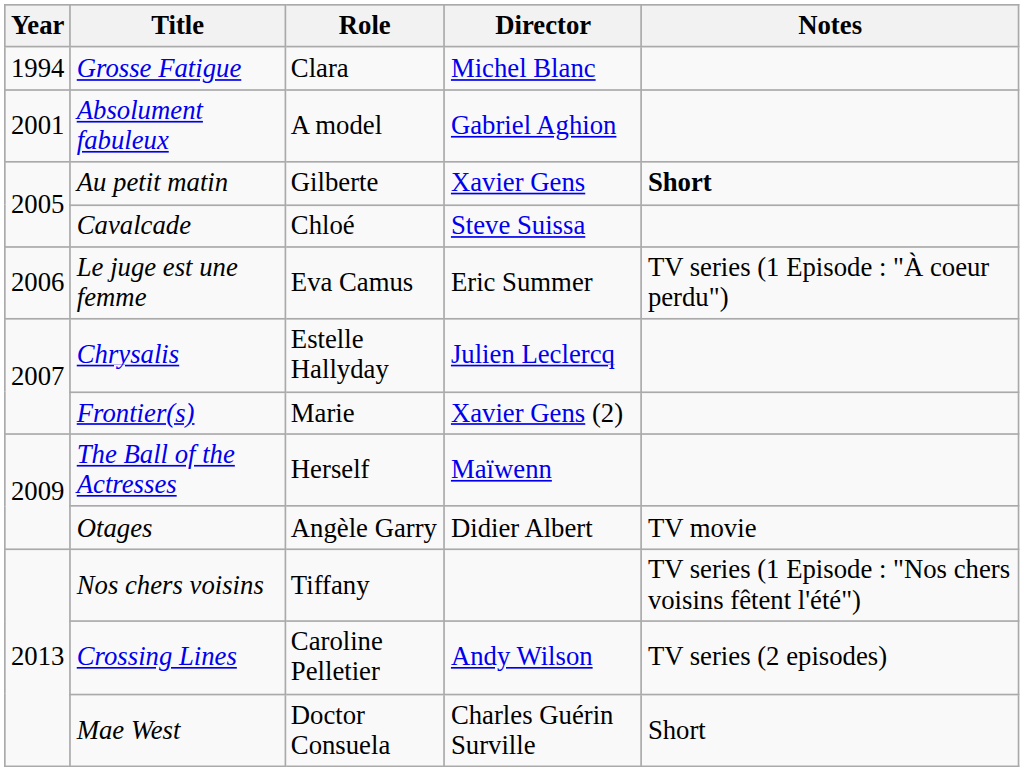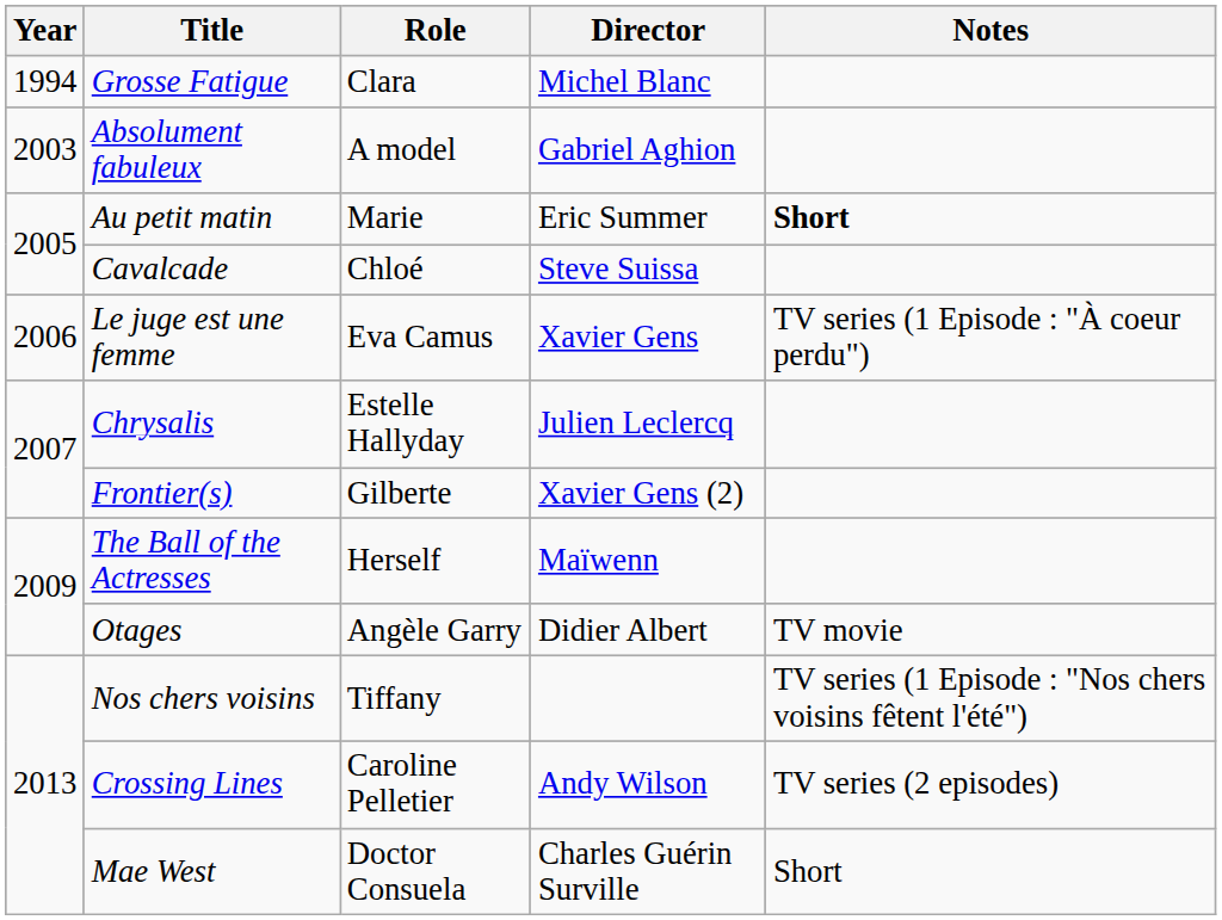 <table class="wikitable sortable">
 <tr>
 <th>Year</th>
 <th>Title</th>
 <th>Role</th>
 <th>Director</th>
 <th class="unsortable">Notes</th>
 </tr>
 <tr>
 <td rowspan=1>1994</td>
 <td><em><a href='#'>Grosse Fatigue</a></em></td>
 <td>Clara</td>
 <td><a href='#'>Michel Blanc</a></td>
 <td></td>
 </tr>
 <tr>
-<td rowspan=1>2001</td>
+<td rowspan=1>2003</td>
 <td><em><a href='#'>Absolument fabuleux</a></em></td>
 <td>A model</td>
 <td><a href='#'>Gabriel Aghion</a></td>
 <td></td>
 </tr>
 <tr>
 <td rowspan=2>2005</td>
 <td><em>Au petit matin</em></td>
-<td>Gilberte</td>
-<td><a href='#'>Xavier Gens</a></td>
+<td>Marie</td>
+<td>Eric Summer</td>
 <td><strong>Short</strong></td>
 </tr>
 <tr>
 <td><em>Cavalcade</em></td>
 <td>Chloé</td>
 <td><a href='#'>Steve Suissa</a></td>
 <td></td>
 </tr>
 <tr>
 <td rowspan=1>2006</td>
 <td><em>Le juge est une femme</em></td>
 <td>Eva Camus</td>
-<td>Eric Summer</td>
+<td><a href='#'>Xavier Gens</a></td>
 <td>TV series (1 Episode : "À coeur perdu")</td>
 </tr>
 <tr>
 <td rowspan=2>2007</td>
 <td><em><a href='#'>Chrysalis</a></em></td>
 <td>Estelle Hallyday</td>
 <td><a href='#'>Julien Leclercq</a></td>
 <td></td>
 </tr>
 <tr>
 <td><em><a href='#'>Frontier(s)</a></em></td>
-<td>Marie</td>
+<td>Gilberte</td>
 <td><a href='#'>Xavier Gens</a> (2)</td>
 <td></td>
 </tr>
 <tr>
 <td rowspan=2>2009</td>
 <td><em><a href='#'>The Ball of the Actresses</a></em></td>
 <td>Herself</td>
 <td><a href='#'>Maïwenn</a></td>
 <td></td>
 </tr>
 <tr>
 <td><em>Otages</em></td>
 <td>Angèle Garry</td>
 <td>Didier Albert</td>
 <td>TV movie</td>
 </tr>
 <tr>
 <td rowspan=3>2013</td>
 <td><em>Nos chers voisins</em></td>
 <td>Tiffany</td>
 <td></td>
 <td>TV series (1 Episode : "Nos chers voisins fêtent l'été")</td>
 </tr>
 <tr>
 <td><em><a href='#'>Crossing Lines</a></em></td>
 <td>Caroline Pelletier</td>
 <td><a href='#'>Andy Wilson</a></td>
 <td>TV series (2 episodes)</td>
 </tr>
 <tr>
 <td><em>Mae West</em></td>
 <td>Doctor Consuela</td>
 <td>Charles Guérin Surville</td>
 <td>Short</td>
 </tr>
 </table>
